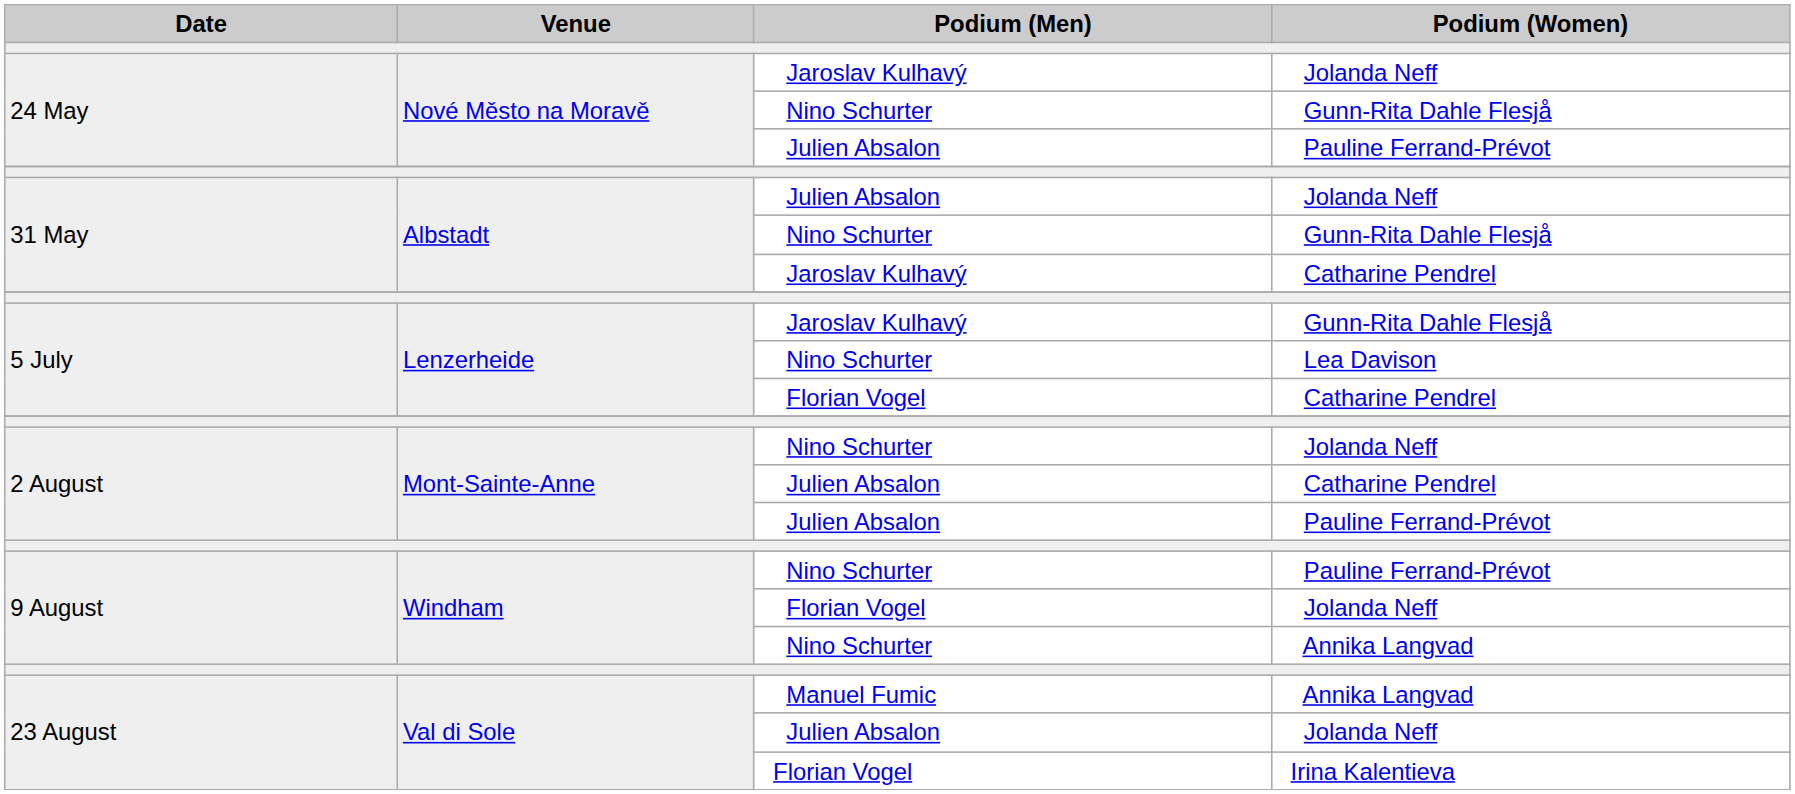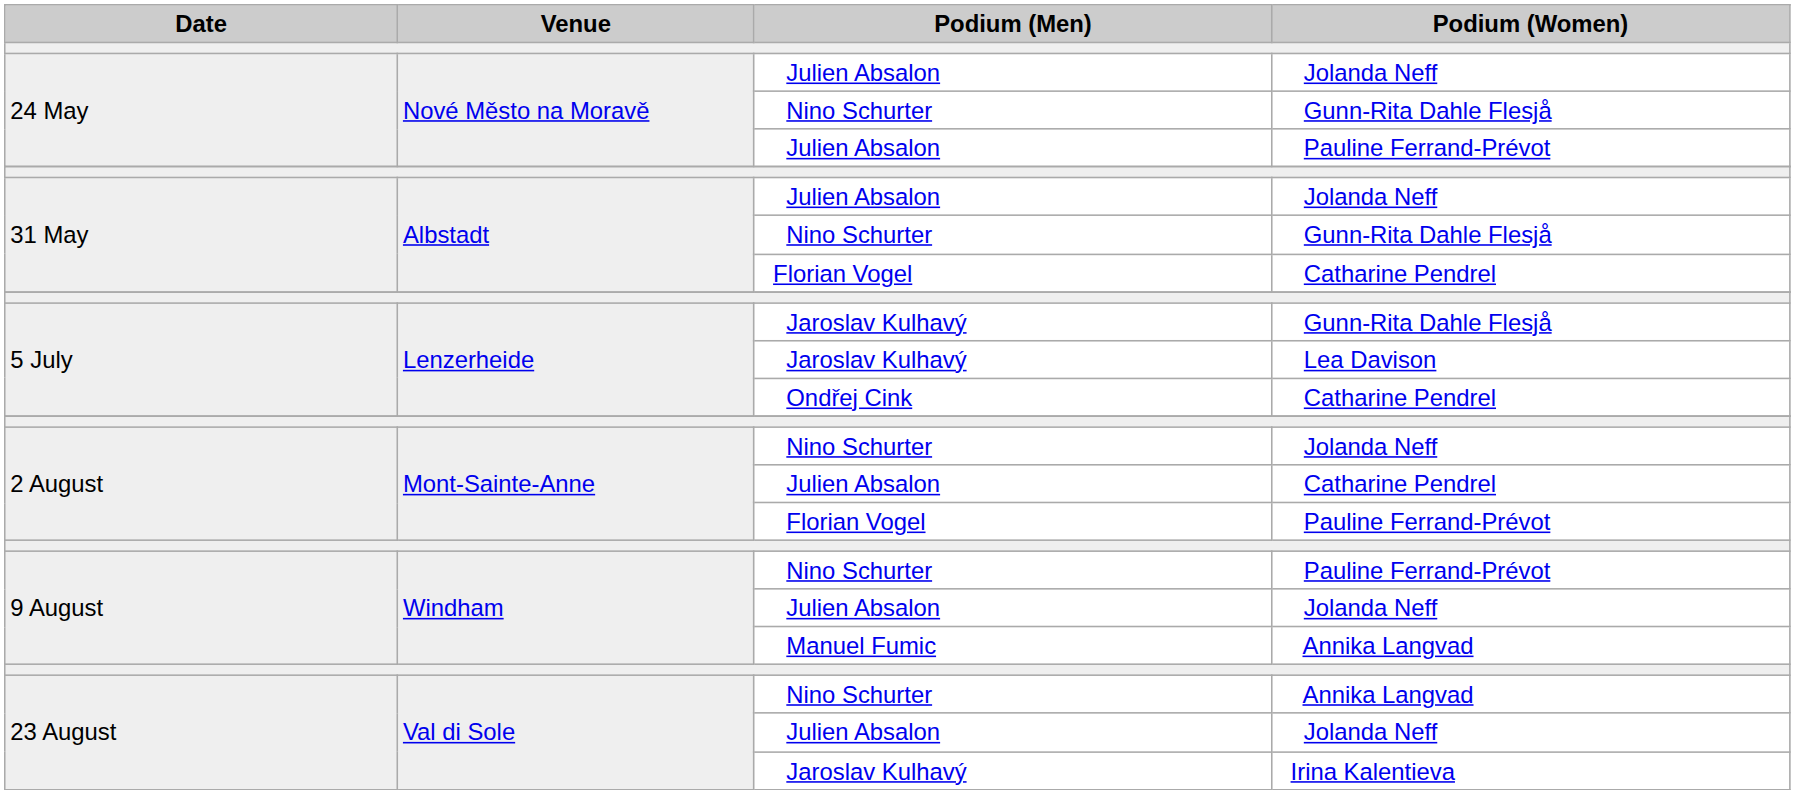 <table class="wikitable" width=90% bgcolor="#f7f8ff" cellpadding="3" cellspacing="0" border="1" style="font-size: 95%; border: gray solid 1px; border-collapse: collapse;">
 <tr bgcolor="#CCCCCC">
 <td align="center"><strong>Date</strong></td>
 <td width=20% align="center"><strong>Venue</strong></td>
 <td width=29% align="center"><strong>Podium (Men)</strong></td>
 <td width=29% align="center"><strong>Podium (Women)</strong></td>
 </tr>
 <tr bgcolor="#EFEFEF">
 <td colspan=4></td>
 </tr>
 <tr bgcolor="#EFEFEF">
 <td rowspan=3>24 May</td>
 <td rowspan=3> <a href='#'>Nové Město na Moravě</a></td>
-<td bgcolor="#ffffff">      <a href='#'>Jaroslav Kulhavý</a></td>
+<td bgcolor="#ffffff">      <a href='#'>Julien Absalon</a></td>
 <td bgcolor="#ffffff">      <a href='#'>Jolanda Neff</a></td>
 </tr>
 <tr>
 <td bgcolor="#ffffff">      <a href='#'>Nino Schurter</a></td>
 <td bgcolor="#ffffff">      <a href='#'>Gunn-Rita Dahle Flesjå</a></td>
 </tr>
 <tr>
 <td bgcolor="#ffffff">      <a href='#'>Julien Absalon</a></td>
 <td bgcolor="#ffffff">      <a href='#'>Pauline Ferrand-Prévot</a></td>
 </tr>
 <tr>
 </tr>
 <tr bgcolor="#EFEFEF">
 <td colspan=4></td>
 </tr>
 <tr bgcolor="#EFEFEF">
 <td rowspan=3>31 May</td>
 <td rowspan=3> <a href='#'>Albstadt</a></td>
 <td bgcolor="#ffffff">      <a href='#'>Julien Absalon</a></td>
 <td bgcolor="#ffffff">      <a href='#'>Jolanda Neff</a></td>
 </tr>
 <tr>
 <td bgcolor="#ffffff">      <a href='#'>Nino Schurter</a></td>
 <td bgcolor="#ffffff">      <a href='#'>Gunn-Rita Dahle Flesjå</a></td>
 </tr>
 <tr>
-<td bgcolor="#ffffff">      <a href='#'>Jaroslav Kulhavý</a></td>
+<td bgcolor="#ffffff">    <a href='#'>Florian Vogel</a></td>
 <td bgcolor="#ffffff">      <a href='#'>Catharine Pendrel</a></td>
 </tr>
 <tr>
 </tr>
 <tr bgcolor="#EFEFEF">
 <td colspan=4></td>
 </tr>
 <tr bgcolor="#EFEFEF">
 <td rowspan=3>5 July</td>
 <td rowspan=3> <a href='#'>Lenzerheide</a></td>
 <td bgcolor="#ffffff">      <a href='#'>Jaroslav Kulhavý</a></td>
 <td bgcolor="#ffffff">       <a href='#'>Gunn-Rita Dahle Flesjå</a></td>
 </tr>
 <tr>
-<td bgcolor="#ffffff">      <a href='#'>Nino Schurter</a></td>
+<td bgcolor="#ffffff">      <a href='#'>Jaroslav Kulhavý</a></td>
 <td bgcolor="#ffffff">      <a href='#'>Lea Davison</a></td>
 </tr>
 <tr>
-<td bgcolor="#ffffff">      <a href='#'>Florian Vogel</a></td>
+<td bgcolor="#ffffff">      <a href='#'>Ondřej Cink</a></td>
 <td bgcolor="#ffffff">      <a href='#'>Catharine Pendrel</a></td>
 </tr>
 <tr>
 </tr>
 <tr bgcolor="#EFEFEF">
 <td colspan=4></td>
 </tr>
 <tr bgcolor="#EFEFEF">
 <td rowspan=3>2 August</td>
 <td rowspan=3> <a href='#'>Mont-Sainte-Anne</a></td>
 <td bgcolor="#ffffff">      <a href='#'>Nino Schurter</a></td>
 <td bgcolor="#ffffff">       <a href='#'>Jolanda Neff</a></td>
 </tr>
 <tr>
 <td bgcolor="#ffffff">      <a href='#'>Julien Absalon</a></td>
 <td bgcolor="#ffffff">      <a href='#'>Catharine Pendrel</a></td>
 </tr>
 <tr>
-<td bgcolor="#ffffff">      <a href='#'>Julien Absalon</a></td>
+<td bgcolor="#ffffff">      <a href='#'>Florian Vogel</a></td>
 <td bgcolor="#ffffff">      <a href='#'>Pauline Ferrand-Prévot</a></td>
 </tr>
 <tr bgcolor="#EFEFEF">
 <td colspan=4></td>
 </tr>
 <tr bgcolor="#EFEFEF">
 <td rowspan=3>9 August</td>
 <td rowspan=3> <a href='#'>Windham</a></td>
 <td bgcolor="#ffffff">      <a href='#'>Nino Schurter</a></td>
 <td bgcolor="#ffffff">      <a href='#'>Pauline Ferrand-Prévot</a></td>
 </tr>
 <tr>
-<td bgcolor="#ffffff">      <a href='#'>Florian Vogel</a></td>
+<td bgcolor="#ffffff">      <a href='#'>Julien Absalon</a></td>
 <td bgcolor="#ffffff">      <a href='#'>Jolanda Neff</a></td>
 </tr>
 <tr>
-<td bgcolor="#ffffff">      <a href='#'>Nino Schurter</a></td>
+<td bgcolor="#ffffff">      <a href='#'>Manuel Fumic</a></td>
 <td bgcolor="#ffffff">      <a href='#'>Annika Langvad</a></td>
 </tr>
 <tr bgcolor="#EFEFEF">
 <td colspan=4></td>
 </tr>
 <tr bgcolor="#EFEFEF">
 <td rowspan=3>23 August</td>
 <td rowspan=3> <a href='#'>Val di Sole</a></td>
-<td bgcolor="#ffffff">      <a href='#'>Manuel Fumic</a></td>
+<td bgcolor="#ffffff">      <a href='#'>Nino Schurter</a></td>
 <td bgcolor="#ffffff">      <a href='#'>Annika Langvad</a></td>
 </tr>
 <tr>
 <td bgcolor="#ffffff">      <a href='#'>Julien Absalon</a></td>
 <td bgcolor="#ffffff">      <a href='#'>Jolanda Neff</a></td>
 </tr>
 <tr>
-<td bgcolor="#ffffff">    <a href='#'>Florian Vogel</a></td>
+<td bgcolor="#ffffff">      <a href='#'>Jaroslav Kulhavý</a></td>
 <td bgcolor="#ffffff">    <a href='#'>Irina Kalentieva</a></td>
 </tr>
 </table>
